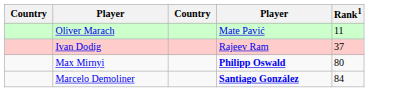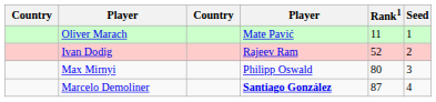 <table class="sortable wikitable">
 <tr>
 <th width="70">Country</th>
 <th width="175">Player</th>
 <th width="70">Country</th>
 <th width="175">Player</th>
 <th>Rank<sup>1</sup></th>
+<th>Seed</th>
 </tr>
 <tr style="background:#cfc;">
 <td></td>
 <td><a href='#'>Oliver Marach</a></td>
 <td></td>
 <td><a href='#'>Mate Pavić</a></td>
 <td>11</td>
+<td>1</td>
 </tr>
 <tr style="background:#fcc;">
 <td></td>
 <td><a href='#'>Ivan Dodig</a></td>
 <td></td>
 <td><a href='#'>Rajeev Ram</a></td>
-<td>37</td>
+<td>52</td>
+<td>2</td>
 </tr>
 <tr>
 <td></td>
 <td><a href='#'>Max Mirnyi</a></td>
 <td></td>
-<td><strong><a href='#'>Philipp Oswald</a></strong></td>
+<td><a href='#'>Philipp Oswald</a></td>
 <td>80</td>
+<td>3</td>
 </tr>
 <tr>
 <td></td>
 <td><a href='#'>Marcelo Demoliner</a></td>
 <td></td>
 <td><strong><a href='#'>Santiago González</a></strong></td>
-<td>84</td>
+<td>87</td>
+<td>4</td>
 </tr>
 </table>
